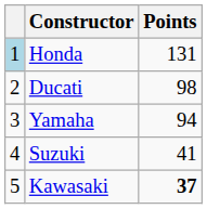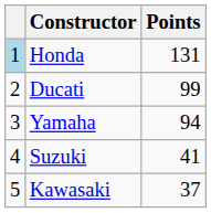 <table class="wikitable" style="font-size: 95%;">
 <tr>
 <th></th>
 <th>Constructor</th>
 <th>Points</th>
 </tr>
 <tr>
 <td align=center style="background: lightblue;">1</td>
 <td> <a href='#'>Honda</a></td>
 <td align=right>131</td>
 </tr>
 <tr>
 <td align=center>2</td>
 <td> <a href='#'>Ducati</a></td>
-<td align=right>98</td>
+<td align=right>99</td>
 </tr>
 <tr>
 <td align=center>3</td>
 <td> <a href='#'>Yamaha</a></td>
 <td align=right>94</td>
 </tr>
 <tr>
 <td align=center>4</td>
 <td> <a href='#'>Suzuki</a></td>
 <td align=right>41</td>
 </tr>
 <tr>
 <td align=center>5</td>
 <td> <a href='#'>Kawasaki</a></td>
-<td align=right><strong>37</strong></td>
+<td align=right>37</td>
 </tr>
 </table>
